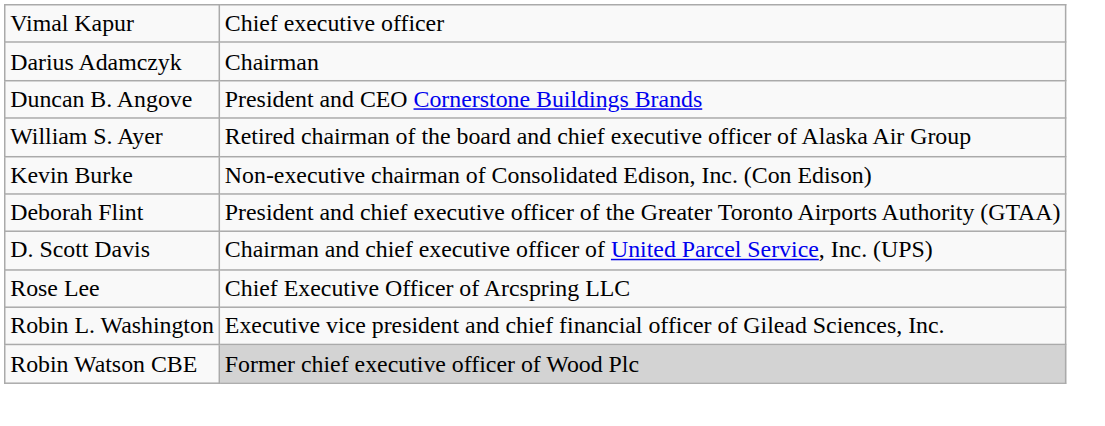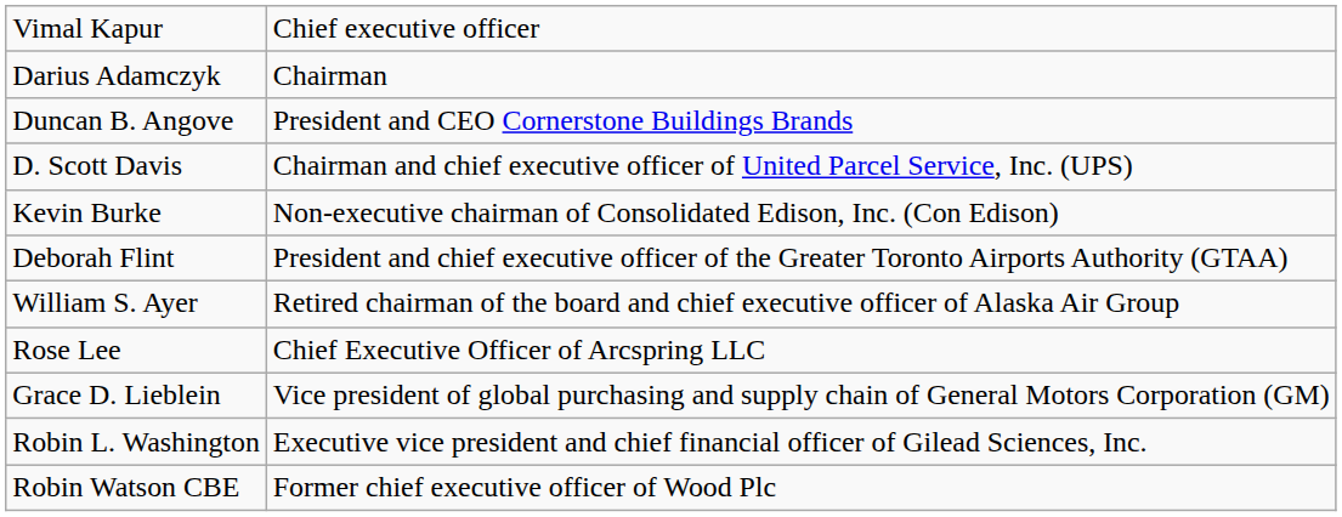 <table class="wikitable">
 <tr>
 <td>Vimal Kapur</td>
 <td>Chief executive officer</td>
 </tr>
 <tr>
 <td>Darius Adamczyk</td>
 <td>Chairman</td>
 </tr>
 <tr>
 <td>Duncan B. Angove</td>
 <td>President and CEO <a href='#'>Cornerstone Buildings Brands</a></td>
 </tr>
 <tr>
-<td>William S. Ayer</td>
-<td>Retired chairman of the board and chief executive officer of Alaska Air Group</td>
+<td>D. Scott Davis</td>
+<td>Chairman and chief executive officer of <a href='#'>United Parcel Service</a>, Inc. (UPS)</td>
 </tr>
 <tr>
 <td>Kevin Burke</td>
 <td>Non-executive chairman of Consolidated Edison, Inc. (Con Edison)</td>
 </tr>
 <tr>
 <td>Deborah Flint</td>
 <td>President and chief executive officer of the Greater Toronto Airports Authority (GTAA)</td>
 </tr>
 <tr>
-<td>D. Scott Davis</td>
-<td>Chairman and chief executive officer of <a href='#'>United Parcel Service</a>, Inc. (UPS)</td>
+<td>William S. Ayer</td>
+<td>Retired chairman of the board and chief executive officer of Alaska Air Group</td>
 </tr>
 <tr>
 <td>Rose Lee</td>
 <td>Chief Executive Officer of Arcspring LLC</td>
+</tr>
+<tr>
+<td>Grace D. Lieblein</td>
+<td>Vice president of global purchasing and supply chain of General Motors Corporation (GM)</td>
 </tr>
 <tr>
 <td>Robin L. Washington</td>
 <td>Executive vice president and chief financial officer of Gilead Sciences, Inc.</td>
 </tr>
 <tr>
 <td>Robin Watson CBE</td>
-<td style="background: lightgrey;">Former chief executive officer of Wood Plc</td>
+<td>Former chief executive officer of Wood Plc</td>
 </tr>
 </table>
